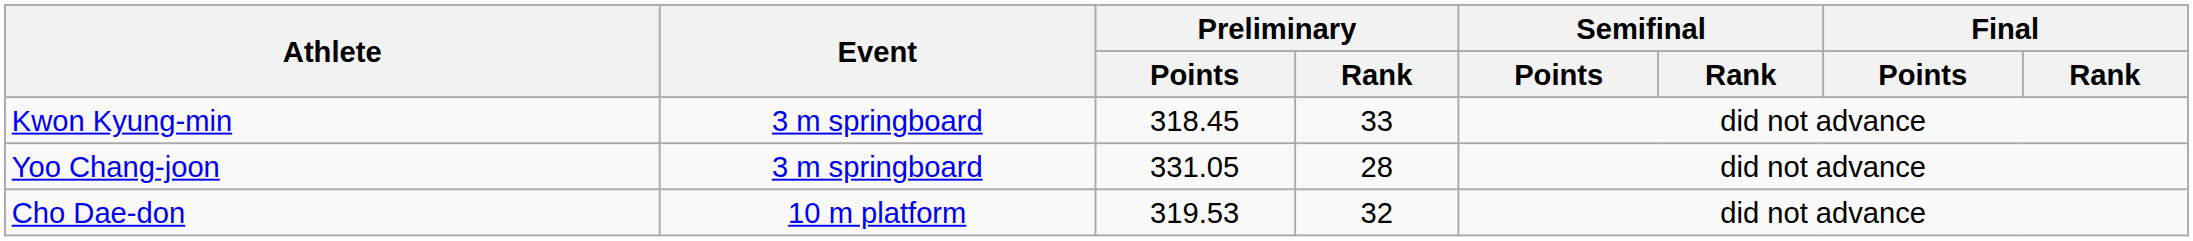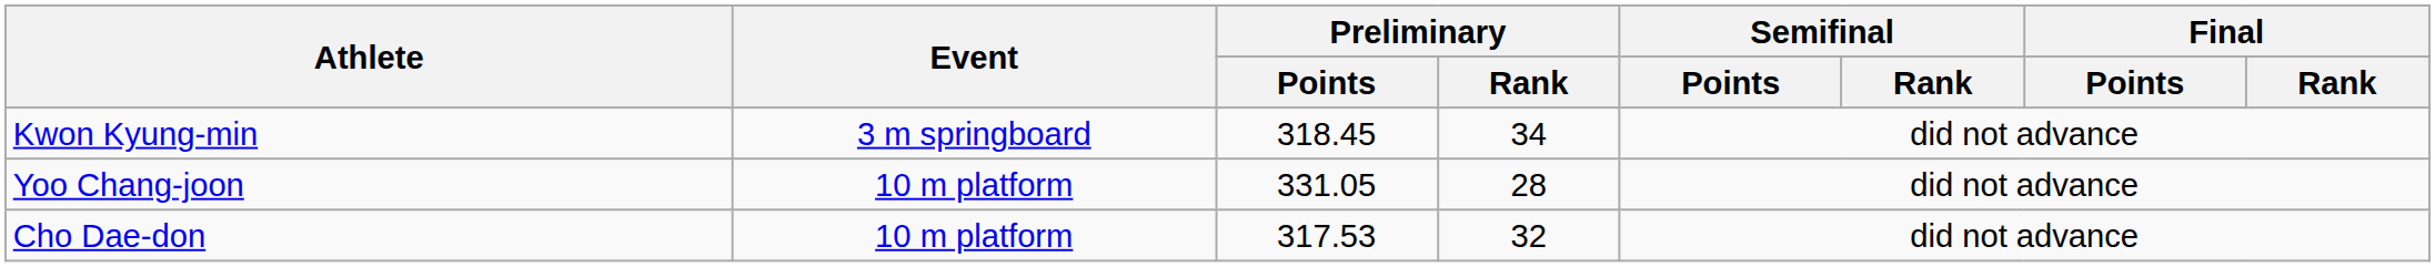 <table class=wikitable style="font-size:95%" width="90%">
 <tr>
 <th rowspan=2>Athlete</th>
 <th rowspan=2>Event</th>
 <th colspan=2>Preliminary</th>
 <th colspan=2>Semifinal</th>
 <th colspan=2>Final</th>
 </tr>
 <tr>
 <th>Points</th>
 <th>Rank</th>
 <th>Points</th>
 <th>Rank</th>
 <th>Points</th>
 <th>Rank</th>
 </tr>
 <tr>
 <td width=30% style="text-align: left;"><a href='#'>Kwon Kyung-min</a></td>
 <td style="text-align: center;"><a href='#'>3 m springboard</a></td>
 <td style="text-align: center;">318.45</td>
-<td style="text-align: center;">33</td>
+<td style="text-align: center;">34</td>
 <td colspan=4 style="text-align: center;">did not advance</td>
 </tr>
 <tr>
 <td width=30%><a href='#'>Yoo Chang-joon</a></td>
-<td style="text-align: center;"><a href='#'>3 m springboard</a></td>
+<td style="text-align: center;"><a href='#'>10 m platform</a></td>
 <td style="text-align: center;">331.05</td>
 <td style="text-align: center;">28</td>
 <td colspan=4 style="text-align: center;">did not advance</td>
 </tr>
 <tr>
 <td width=30%><a href='#'>Cho Dae-don</a></td>
 <td style="text-align: center;"><a href='#'>10 m platform</a></td>
-<td style="text-align: center;">319.53</td>
+<td style="text-align: center;">317.53</td>
 <td style="text-align: center;">32</td>
 <td colspan=4 style="text-align: center;">did not advance</td>
 </tr>
 </table>
